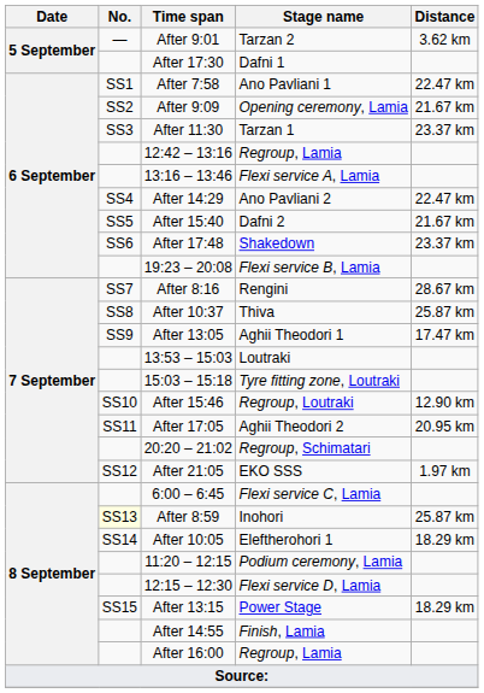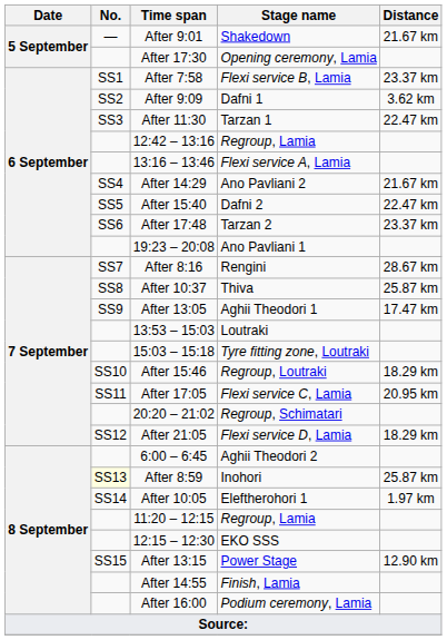 <table class="wikitable" style="font-size: 85%;">
 <tr>
 <th>Date</th>
 <th>No.</th>
 <th>Time span</th>
 <th>Stage name</th>
 <th>Distance</th>
 </tr>
 <tr>
 <th rowspan="2">5 September</th>
 <td align="center">—</td>
 <td align="center">After 9:01</td>
-<td>Tarzan 2</td>
-<td align="center">3.62 km</td>
+<td><a href='#'>Shakedown</a></td>
+<td align="center">21.67 km</td>
 </tr>
 <tr>
 <td align="center"></td>
 <td align="center">After 17:30</td>
-<td>Dafni 1</td>
+<td><em>Opening ceremony</em>, <a href='#'>Lamia</a></td>
 <td></td>
 </tr>
 <tr>
 <th rowspan="9">6 September</th>
 <td align="center">SS1</td>
 <td align="center">After 7:58</td>
-<td>Ano Pavliani 1</td>
-<td align="center">22.47 km</td>
+<td><em>Flexi service B</em>, <a href='#'>Lamia</a></td>
+<td align="center">23.37 km</td>
 </tr>
 <tr>
 <td align="center">SS2</td>
 <td align="center">After 9:09</td>
-<td><em>Opening ceremony</em>, <a href='#'>Lamia</a></td>
-<td align="center">21.67 km</td>
+<td>Dafni 1</td>
+<td align="center">3.62 km</td>
 </tr>
 <tr>
 <td align="center">SS3</td>
 <td align="center">After 11:30</td>
 <td>Tarzan 1</td>
-<td align="center">23.37 km</td>
+<td align="center">22.47 km</td>
 </tr>
 <tr>
 <td align="center"></td>
 <td align="center">12:42 – 13:16</td>
 <td><em>Regroup</em>, <a href='#'>Lamia</a></td>
 <td></td>
 </tr>
 <tr>
 <td align="center"></td>
 <td align="center">13:16 – 13:46</td>
 <td><em>Flexi service A</em>, <a href='#'>Lamia</a></td>
 <td></td>
 </tr>
 <tr>
 <td align="center">SS4</td>
 <td align="center">After 14:29</td>
 <td>Ano Pavliani 2</td>
-<td align="center">22.47 km</td>
+<td align="center">21.67 km</td>
 </tr>
 <tr>
 <td align="center">SS5</td>
 <td align="center">After 15:40</td>
 <td>Dafni 2</td>
-<td align="center">21.67 km</td>
+<td align="center">22.47 km</td>
 </tr>
 <tr>
 <td align="center">SS6</td>
 <td align="center">After 17:48</td>
-<td><a href='#'>Shakedown</a></td>
+<td>Tarzan 2</td>
 <td align="center">23.37 km</td>
 </tr>
 <tr>
 <td align="center"></td>
 <td align="center">19:23 – 20:08</td>
-<td><em>Flexi service B</em>, <a href='#'>Lamia</a></td>
+<td>Ano Pavliani 1</td>
 <td></td>
 </tr>
 <tr>
 <th rowspan="9">7 September</th>
 <td align="center">SS7</td>
 <td align="center">After 8:16</td>
 <td>Rengini</td>
 <td align="center">28.67 km</td>
 </tr>
 <tr>
 <td align="center">SS8</td>
 <td align="center">After 10:37</td>
 <td>Thiva</td>
 <td align="center">25.87 km</td>
 </tr>
 <tr>
 <td align="center">SS9</td>
 <td align="center">After 13:05</td>
 <td>Aghii Theodori 1</td>
 <td align="center">17.47 km</td>
 </tr>
 <tr>
 <td align="center"></td>
 <td align="center">13:53 – 15:03</td>
 <td>Loutraki</td>
 <td></td>
 </tr>
 <tr>
 <td align="center"></td>
 <td align="center">15:03 – 15:18</td>
 <td><em>Tyre fitting zone</em>, <a href='#'>Loutraki</a></td>
 <td></td>
 </tr>
 <tr>
 <td align="center">SS10</td>
 <td align="center">After 15:46</td>
 <td><em>Regroup</em>, <a href='#'>Loutraki</a></td>
-<td align="center">12.90 km</td>
+<td align="center">18.29 km</td>
 </tr>
 <tr>
 <td align="center">SS11</td>
 <td align="center">After 17:05</td>
-<td>Aghii Theodori 2</td>
+<td><em>Flexi service C</em>, <a href='#'>Lamia</a></td>
 <td align="center">20.95 km</td>
 </tr>
 <tr>
 <td align="center"></td>
 <td align="center">20:20 – 21:02</td>
 <td><em>Regroup</em>, <a href='#'>Schimatari</a></td>
 <td></td>
 </tr>
 <tr>
 <td align="center">SS12</td>
 <td align="center">After 21:05</td>
-<td>EKO SSS</td>
-<td align="center">1.97 km</td>
+<td><em>Flexi service D</em>, <a href='#'>Lamia</a></td>
+<td align="center">18.29 km</td>
 </tr>
 <tr>
 <th rowspan="8">8 September</th>
 <td align="center"></td>
 <td align="center">6:00 – 6:45</td>
-<td><em>Flexi service C</em>, <a href='#'>Lamia</a></td>
+<td>Aghii Theodori 2</td>
 <td></td>
 </tr>
 <tr>
 <td align="center" style="background: lightyellow;">SS13</td>
 <td align="center">After 8:59</td>
 <td>Inohori</td>
 <td align="center">25.87 km</td>
 </tr>
 <tr>
 <td align="center">SS14</td>
 <td align="center">After 10:05</td>
 <td>Eleftherohori 1</td>
-<td align="center">18.29 km</td>
+<td align="center">1.97 km</td>
 </tr>
 <tr>
 <td align="center"></td>
 <td align="center">11:20 – 12:15</td>
-<td><em>Podium ceremony</em>, <a href='#'>Lamia</a></td>
+<td><em>Regroup</em>, <a href='#'>Lamia</a></td>
 <td></td>
 </tr>
 <tr>
 <td align="center"></td>
 <td align="center">12:15 – 12:30</td>
-<td><em>Flexi service D</em>, <a href='#'>Lamia</a></td>
+<td>EKO SSS</td>
 <td></td>
 </tr>
 <tr>
 <td align="center">SS15</td>
 <td align="center">After 13:15</td>
 <td><a href='#'>Power Stage</a></td>
-<td align="center">18.29 km</td>
+<td align="center">12.90 km</td>
 </tr>
 <tr>
 <td align="center"></td>
 <td align="center">After 14:55</td>
 <td><em>Finish</em>, <a href='#'>Lamia</a></td>
 <td></td>
 </tr>
 <tr>
 <td align="center"></td>
 <td align="center">After 16:00</td>
-<td><em>Regroup</em>, <a href='#'>Lamia</a></td>
+<td><em>Podium ceremony</em>, <a href='#'>Lamia</a></td>
 <td></td>
 </tr>
 <tr>
 <td colspan="5" style="background-color:#EAECF0;text-align:center"><strong>Source:</strong></td>
 </tr>
 <tr>
 </tr>
 </table>
